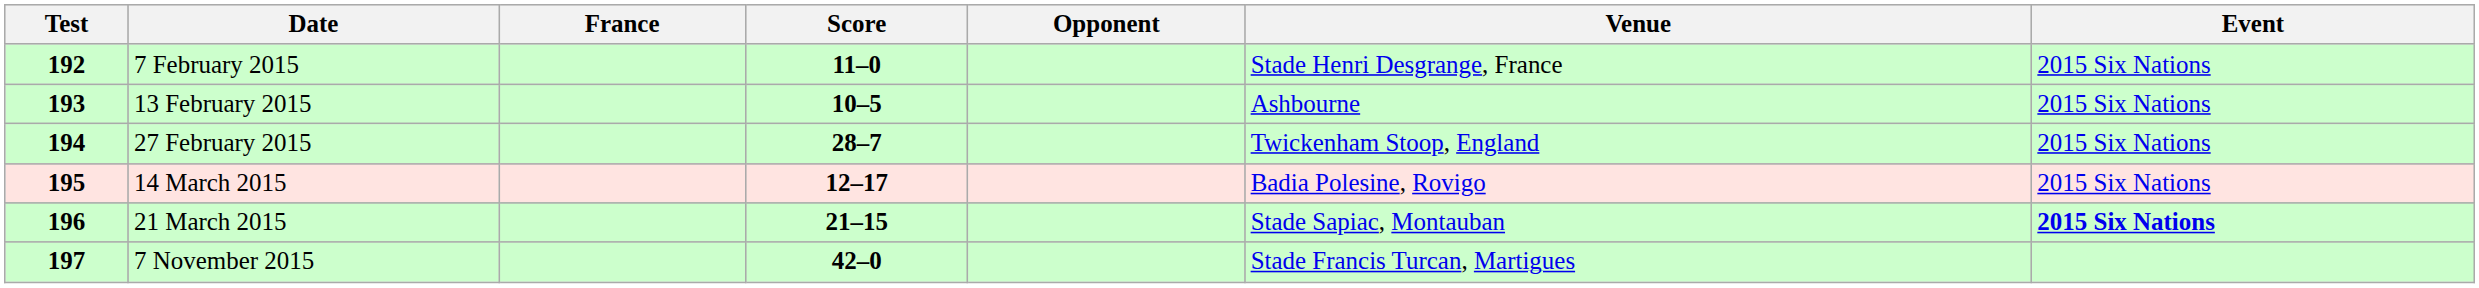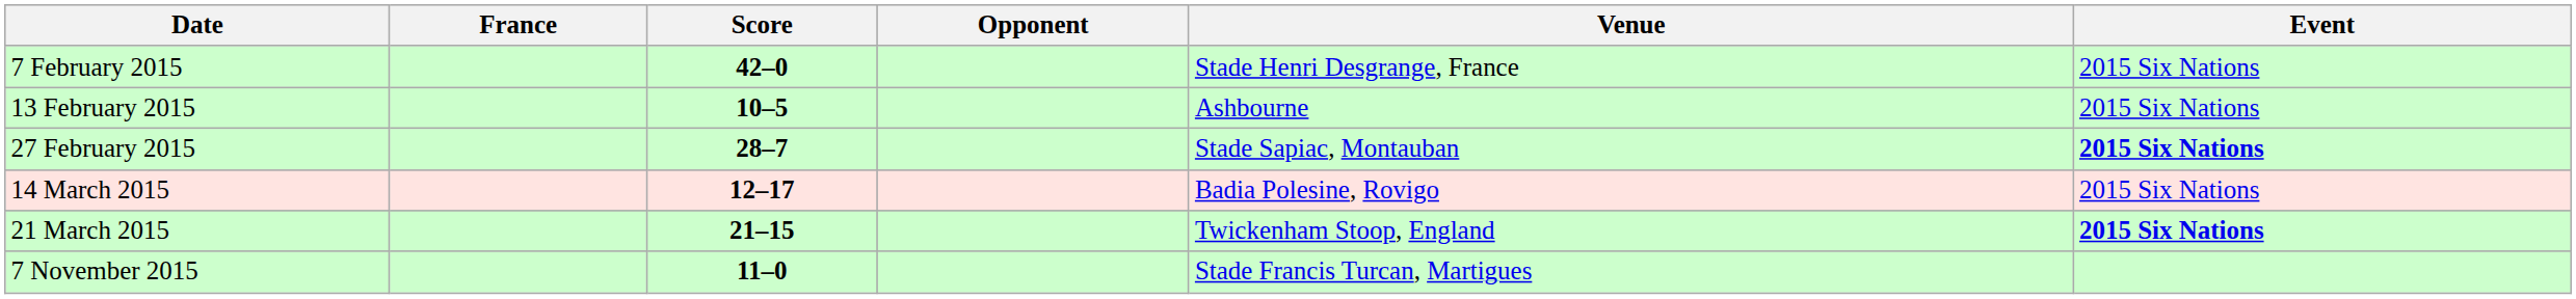 <table class="wikitable sortable" style="width:100%">
 <tr>
-<th style="width:5%">Test</th>
 <th style="width:15%">Date</th>
 <th style="width:10%">France</th>
 <th style="width:9%">Score</th>
 <th>Opponent</th>
 <th>Venue</th>
 <th>Event</th>
 </tr>
 <tr bgcolor=#ccffcc>
-<td align=center><strong>192</strong></td>
 <td>7 February 2015</td>
 <td></td>
-<td align="center"><strong>11–0</strong></td>
+<td align="center"><strong>42–0</strong></td>
 <td></td>
 <td><a href='#'>Stade Henri Desgrange</a>, France</td>
 <td><a href='#'>2015 Six Nations</a></td>
 </tr>
 <tr bgcolor=#ccffcc>
-<td align=center><strong>193</strong></td>
 <td>13 February 2015</td>
 <td></td>
 <td align="center"><strong>10–5</strong></td>
 <td></td>
 <td><a href='#'>Ashbourne</a></td>
 <td><a href='#'>2015 Six Nations</a></td>
 </tr>
 <tr bgcolor=#ccffcc>
-<td align=center><strong>194</strong></td>
 <td>27 February 2015</td>
 <td></td>
 <td align="center"><strong>28–7</strong></td>
 <td></td>
-<td><a href='#'>Twickenham Stoop</a>, <a href='#'>England</a></td>
-<td><a href='#'>2015 Six Nations</a></td>
+<td><a href='#'>Stade Sapiac</a>, <a href='#'>Montauban</a></td>
+<td><strong><a href='#'>2015 Six Nations</a></strong></td>
 </tr>
 <tr bgcolor=FFE4E1>
-<td align=center><strong>195</strong></td>
 <td>14 March 2015</td>
 <td></td>
 <td align="center"><strong>12–17</strong></td>
 <td></td>
 <td><a href='#'>Badia Polesine</a>, <a href='#'>Rovigo</a></td>
 <td><a href='#'>2015 Six Nations</a></td>
 </tr>
 <tr bgcolor=#ccffcc>
-<td align=center><strong>196</strong></td>
 <td>21 March 2015</td>
 <td></td>
 <td align="center"><strong>21–15</strong></td>
 <td></td>
-<td><a href='#'>Stade Sapiac</a>, <a href='#'>Montauban</a></td>
+<td><a href='#'>Twickenham Stoop</a>, <a href='#'>England</a></td>
 <td><strong><a href='#'>2015 Six Nations</a></strong></td>
 </tr>
 <tr bgcolor=#ccffcc>
-<td align=center><strong>197</strong></td>
 <td>7 November 2015</td>
 <td></td>
-<td align="center"><strong>42–0</strong></td>
+<td align="center"><strong>11–0</strong></td>
 <td></td>
 <td><a href='#'>Stade Francis Turcan</a>, <a href='#'>Martigues</a></td>
 <td></td>
 </tr>
 </table>
